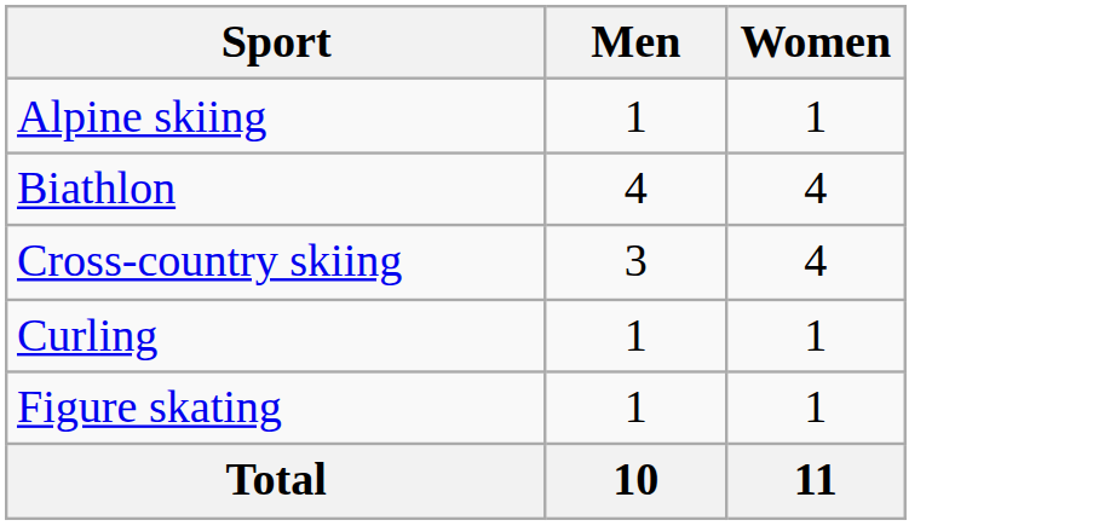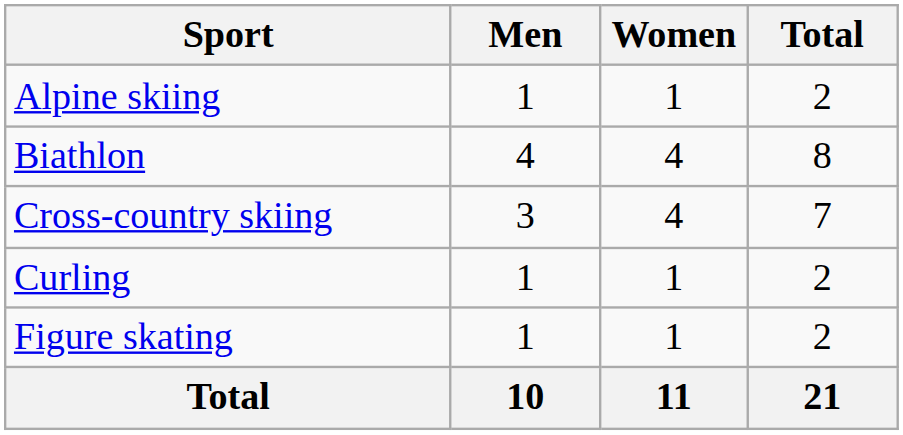 <table class="wikitable sortable" style="text-align:center">
 <tr>
 <th width=180>Sport</th>
 <th width=55>Men</th>
 <th width=55>Women</th>
+<th width=55>Total</th>
 </tr>
 <tr>
 <td align=left><a href='#'>Alpine skiing</a></td>
 <td>1</td>
 <td>1</td>
+<td>2</td>
 </tr>
 <tr>
 <td align=left><a href='#'>Biathlon</a></td>
 <td>4</td>
 <td>4</td>
+<td>8</td>
 </tr>
 <tr>
 <td align=left><a href='#'>Cross-country skiing</a></td>
 <td>3</td>
 <td>4</td>
+<td>7</td>
 </tr>
 <tr>
 <td align=left><a href='#'>Curling</a></td>
 <td>1</td>
 <td>1</td>
+<td>2</td>
 </tr>
 <tr>
 <td align=left><a href='#'>Figure skating</a></td>
 <td>1</td>
 <td>1</td>
+<td>2</td>
 </tr>
 <tr>
 <th>Total</th>
 <th>10</th>
 <th>11</th>
+<th>21</th>
 </tr>
 </table>
